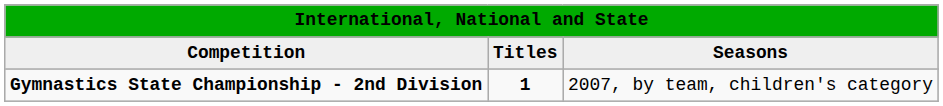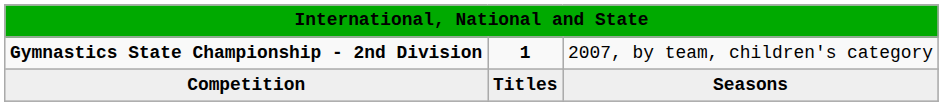 <table border="2" cellpadding="3" cellspacing="0" style="margin: 1em 1em 1em 0; background: #f9f9f9; border: 1px #aaa solid; border-collapse: collapse; font-size: 90%;">
 <tr bgcolor="#CCCCCC" align="center">
 <th colspan="3" style="background: #00AA00;"><span>International, National and State</span></th>
+</tr>
+<tr>
+<td><strong>Gymnastics State Championship - 2nd Division</strong></td>
+<th align="center">1</th>
+<td>2007, by team, children's category</td>
 </tr>
 <tr bgcolor="#EFEFEF" align="center">
 <td><span> <strong>Competition</strong></span></td>
 <td><span><strong>Titles</strong></span></td>
 <td><span> <strong>Seasons</strong></span></td>
 </tr>
-<tr>
-<td><strong>Gymnastics State Championship - 2nd Division</strong></td>
-<th align="center">1</th>
-<td>2007, by team, children's category</td>
-</tr>
 </table>
